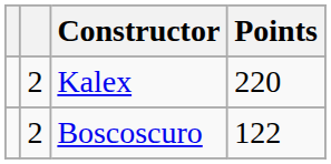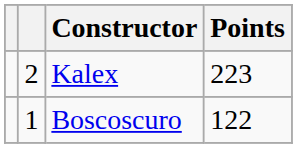 <table class="wikitable" style="font-size: 95%;">
 <tr>
 <th></th>
 <th></th>
 <th>Constructor</th>
 <th>Points</th>
 </tr>
 <tr>
 <td></td>
 <td align=center>2</td>
 <td> <a href='#'>Kalex</a></td>
-<td align=left>220</td>
+<td align=left>223</td>
 </tr>
 <tr>
 <td></td>
-<td align=center>2</td>
+<td align=center>1</td>
 <td> <a href='#'>Boscoscuro</a></td>
 <td align=left>122</td>
 </tr>
 </table>
